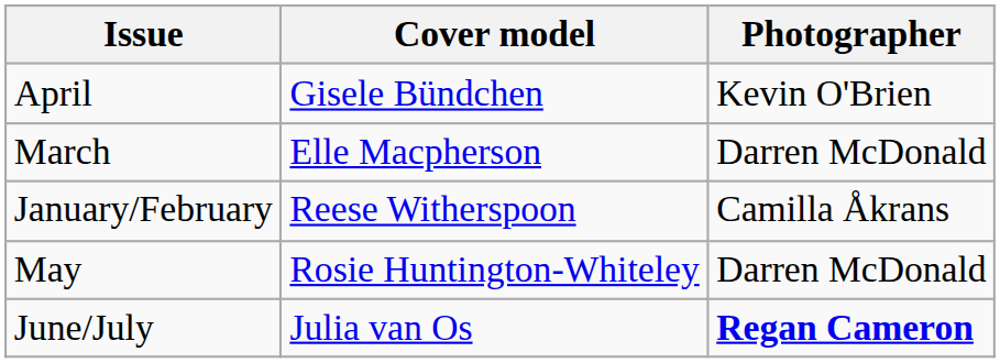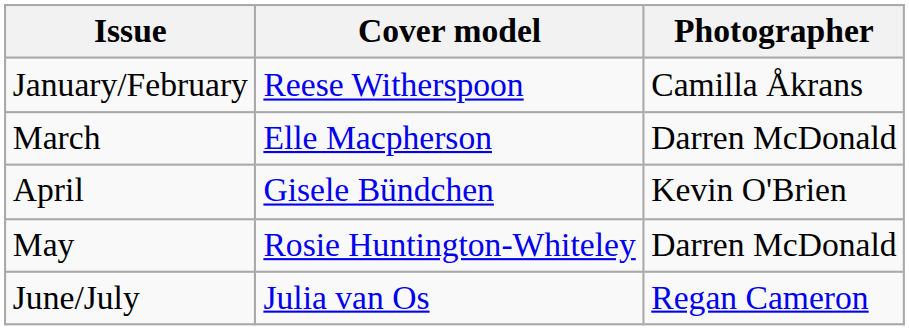 <table class="sortable wikitable">
 <tr>
 <th>Issue</th>
 <th>Cover model</th>
 <th>Photographer</th>
 </tr>
 <tr>
-<td>April</td>
-<td><a href='#'>Gisele Bündchen</a></td>
-<td>Kevin O'Brien</td>
+<td>January/February</td>
+<td><a href='#'>Reese Witherspoon</a></td>
+<td>Camilla Åkrans</td>
 </tr>
 <tr>
 <td>March</td>
 <td><a href='#'>Elle Macpherson</a></td>
 <td>Darren McDonald</td>
 </tr>
 <tr>
-<td>January/February</td>
-<td><a href='#'>Reese Witherspoon</a></td>
-<td>Camilla Åkrans</td>
+<td>April</td>
+<td><a href='#'>Gisele Bündchen</a></td>
+<td>Kevin O'Brien</td>
 </tr>
 <tr>
 <td>May</td>
 <td><a href='#'>Rosie Huntington-Whiteley</a></td>
 <td>Darren McDonald</td>
 </tr>
 <tr>
 <td>June/July</td>
 <td><a href='#'>Julia van Os</a></td>
-<td><strong><a href='#'>Regan Cameron</a></strong></td>
+<td><a href='#'>Regan Cameron</a></td>
 </tr>
 </table>
